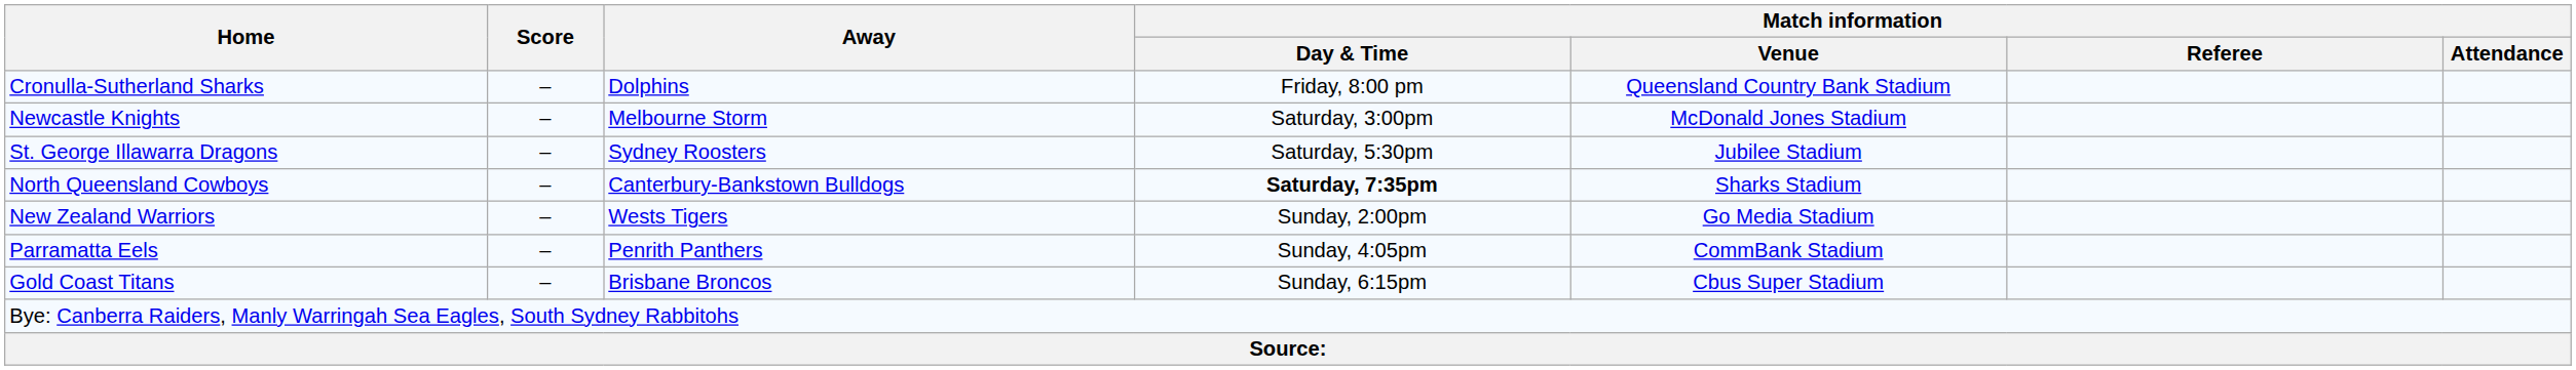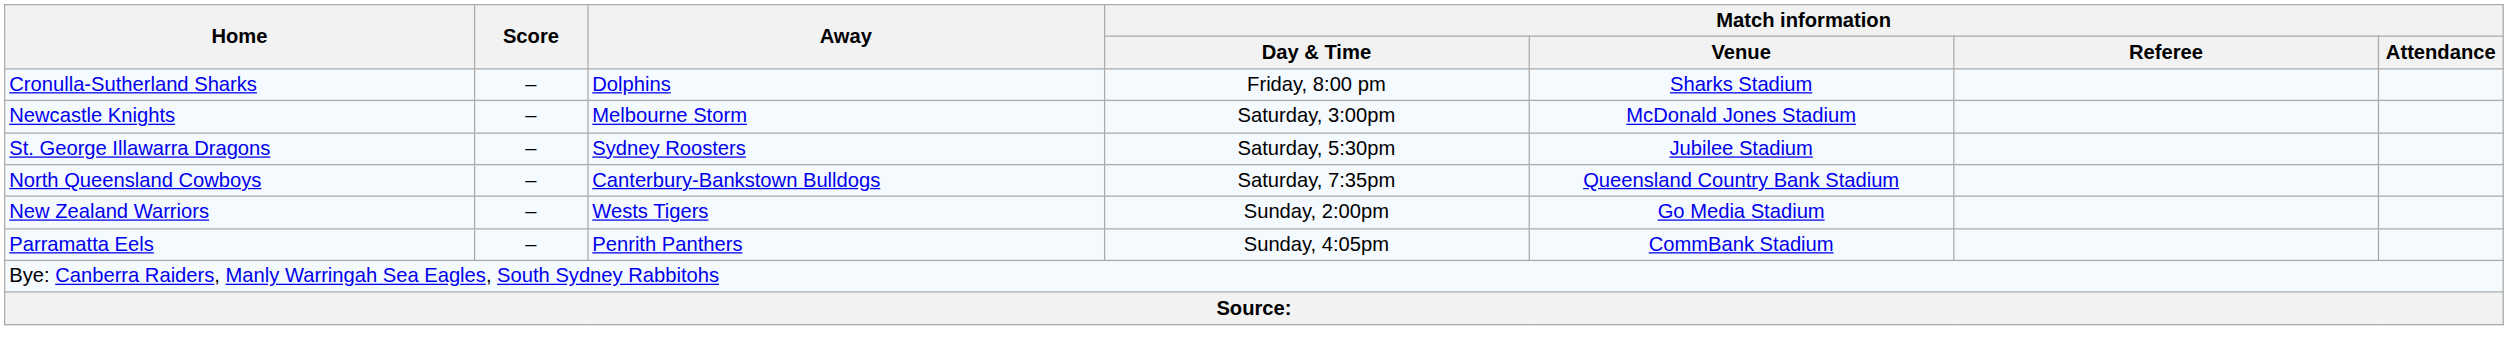 <table class="wikitable" style="border-collapse:collapse; text-align:center; width:100%;">
 <tr style="text-align:center; background:#f5faff;"  style="background:#c1d8ff;">
 <th rowspan="2">Home</th>
 <th rowspan="2">Score</th>
 <th rowspan="2">Away</th>
 <th colspan="4">Match information</th>
 </tr>
 <tr>
 <th width="17%">Day & Time</th>
 <th width="17%">Venue</th>
 <th width="17%">Referee</th>
 <th width="5%">Attendance</th>
 </tr>
 <tr style="text-align:center; background:#f5faff;">
 <td align="left"> <a href='#'>Cronulla-Sutherland Sharks</a></td>
 <td>–</td>
 <td align="left"> <a href='#'>Dolphins</a></td>
 <td>Friday, 8:00 pm</td>
-<td><a href='#'>Queensland Country Bank Stadium</a></td>
+<td><a href='#'>Sharks Stadium</a></td>
 <td></td>
 <td></td>
 </tr>
 <tr style="text-align:center; background:#f5faff;">
 <td align="left"> <a href='#'>Newcastle Knights</a></td>
 <td>–</td>
 <td align="left"> <a href='#'>Melbourne Storm</a></td>
 <td>Saturday, 3:00pm</td>
 <td><a href='#'>McDonald Jones Stadium</a></td>
 <td></td>
 <td></td>
 </tr>
 <tr style="text-align:center; background:#f5faff;">
 <td align="left"> <a href='#'>St. George Illawarra Dragons</a></td>
 <td>–</td>
 <td align="left"> <a href='#'>Sydney Roosters</a></td>
 <td>Saturday, 5:30pm</td>
 <td><a href='#'>Jubilee Stadium</a></td>
 <td></td>
 <td></td>
 </tr>
 <tr style="text-align:center; background:#f5faff;">
 <td align="left"> <a href='#'>North Queensland Cowboys</a></td>
 <td>–</td>
 <td align="left"> <a href='#'>Canterbury-Bankstown Bulldogs</a></td>
-<td><strong>Saturday, 7:35pm</strong></td>
-<td><a href='#'>Sharks Stadium</a></td>
+<td>Saturday, 7:35pm</td>
+<td><a href='#'>Queensland Country Bank Stadium</a></td>
 <td></td>
 <td></td>
 </tr>
 <tr style="text-align:center; background:#f5faff;">
 <td align="left"> <a href='#'>New Zealand Warriors</a></td>
 <td>–</td>
 <td align="left"> <a href='#'>Wests Tigers</a></td>
 <td>Sunday, 2:00pm</td>
 <td><a href='#'>Go Media Stadium</a></td>
 <td></td>
 <td></td>
 </tr>
 <tr style="text-align:center; background:#f5faff;">
 <td align="left"> <a href='#'>Parramatta Eels</a></td>
 <td>–</td>
 <td align="left"> <a href='#'>Penrith Panthers</a></td>
 <td>Sunday, 4:05pm</td>
 <td><a href='#'>CommBank Stadium</a></td>
 <td></td>
 <td></td>
 </tr>
 <tr style="text-align:center; background:#f5faff;">
-<td align="left"> <a href='#'>Gold Coast Titans</a></td>
-<td>–</td>
-<td align="left"> <a href='#'>Brisbane Broncos</a></td>
-<td>Sunday, 6:15pm</td>
-<td><a href='#'>Cbus Super Stadium</a></td>
-<td></td>
-<td></td>
-</tr>
-<tr style="text-align:center; background:#f5faff;">
 <td colspan="7" align="left">Bye:  <a href='#'>Canberra Raiders</a>,  <a href='#'>Manly Warringah Sea Eagles</a>,  <a href='#'>South Sydney Rabbitohs</a></td>
 </tr>
 <tr>
 <th colspan="7" align="left">Source:</th>
 </tr>
 </table>
